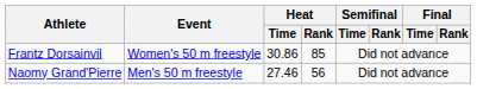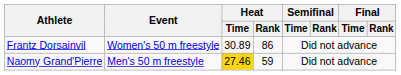 <table class=wikitable style="font-size:90%">
 <tr>
 <th rowspan="2">Athlete</th>
 <th rowspan="2">Event</th>
 <th colspan="2">Heat</th>
 <th colspan="2">Semifinal</th>
 <th colspan="2">Final</th>
 </tr>
 <tr style="font-size:95%">
 <th>Time</th>
 <th>Rank</th>
 <th>Time</th>
 <th>Rank</th>
 <th>Time</th>
 <th>Rank</th>
 </tr>
 <tr align=center>
 <td align=left><a href='#'>Frantz Dorsainvil</a></td>
 <td align=left><a href='#'>Women's 50 m freestyle</a></td>
-<td>30.86</td>
-<td>85</td>
+<td>30.89</td>
+<td>86</td>
 <td colspan=4>Did not advance</td>
 </tr>
 <tr align=center>
 <td align=left><a href='#'>Naomy Grand'Pierre</a></td>
 <td align=left><a href='#'>Men's 50 m freestyle</a></td>
-<td>27.46</td>
-<td>56</td>
+<td style="background: gold;">27.46</td>
+<td>59</td>
 <td colspan=4>Did not advance</td>
 </tr>
 </table>
